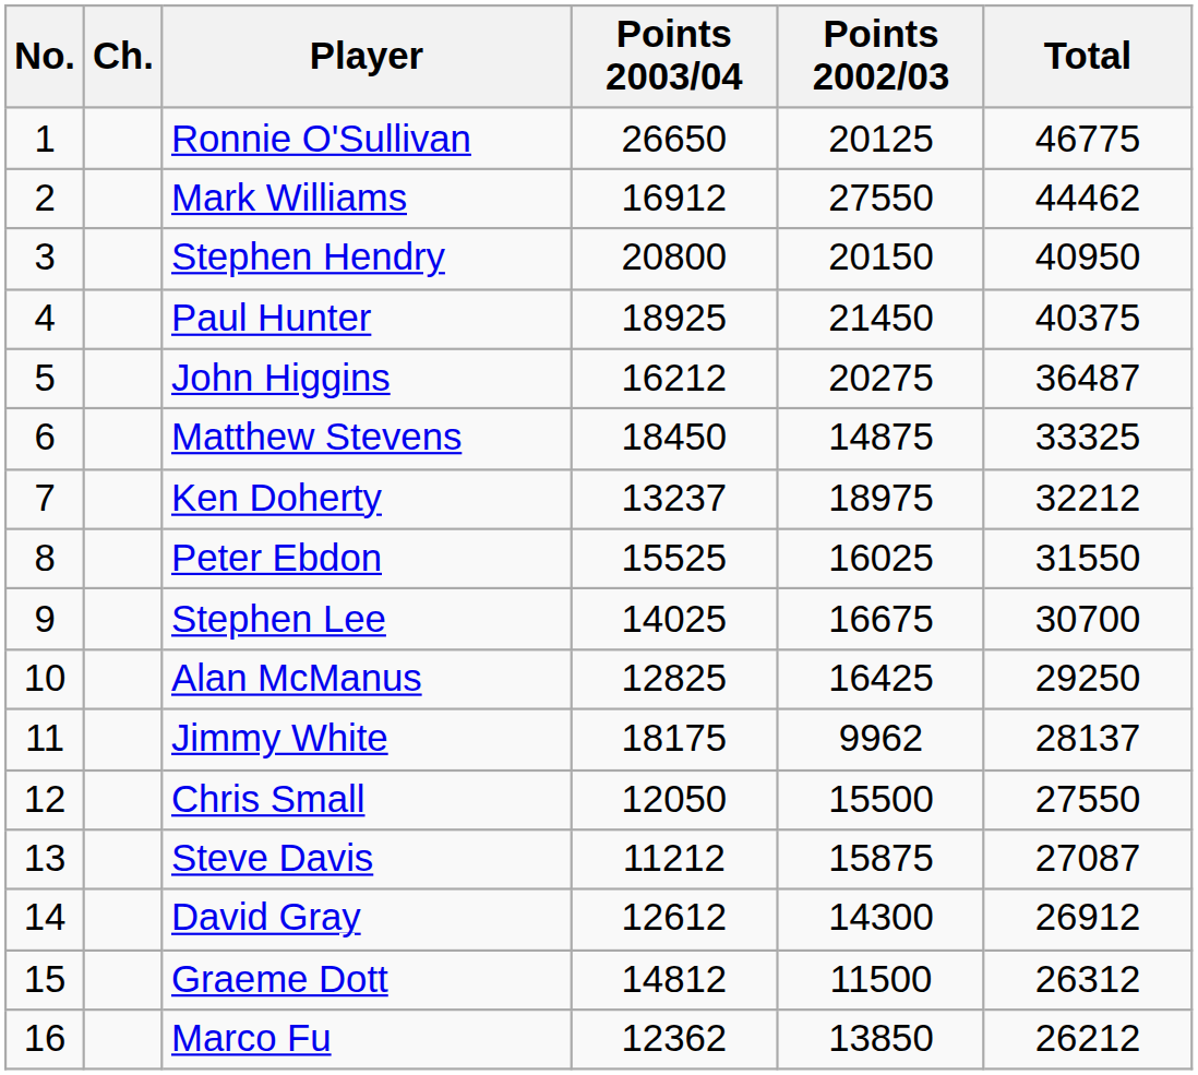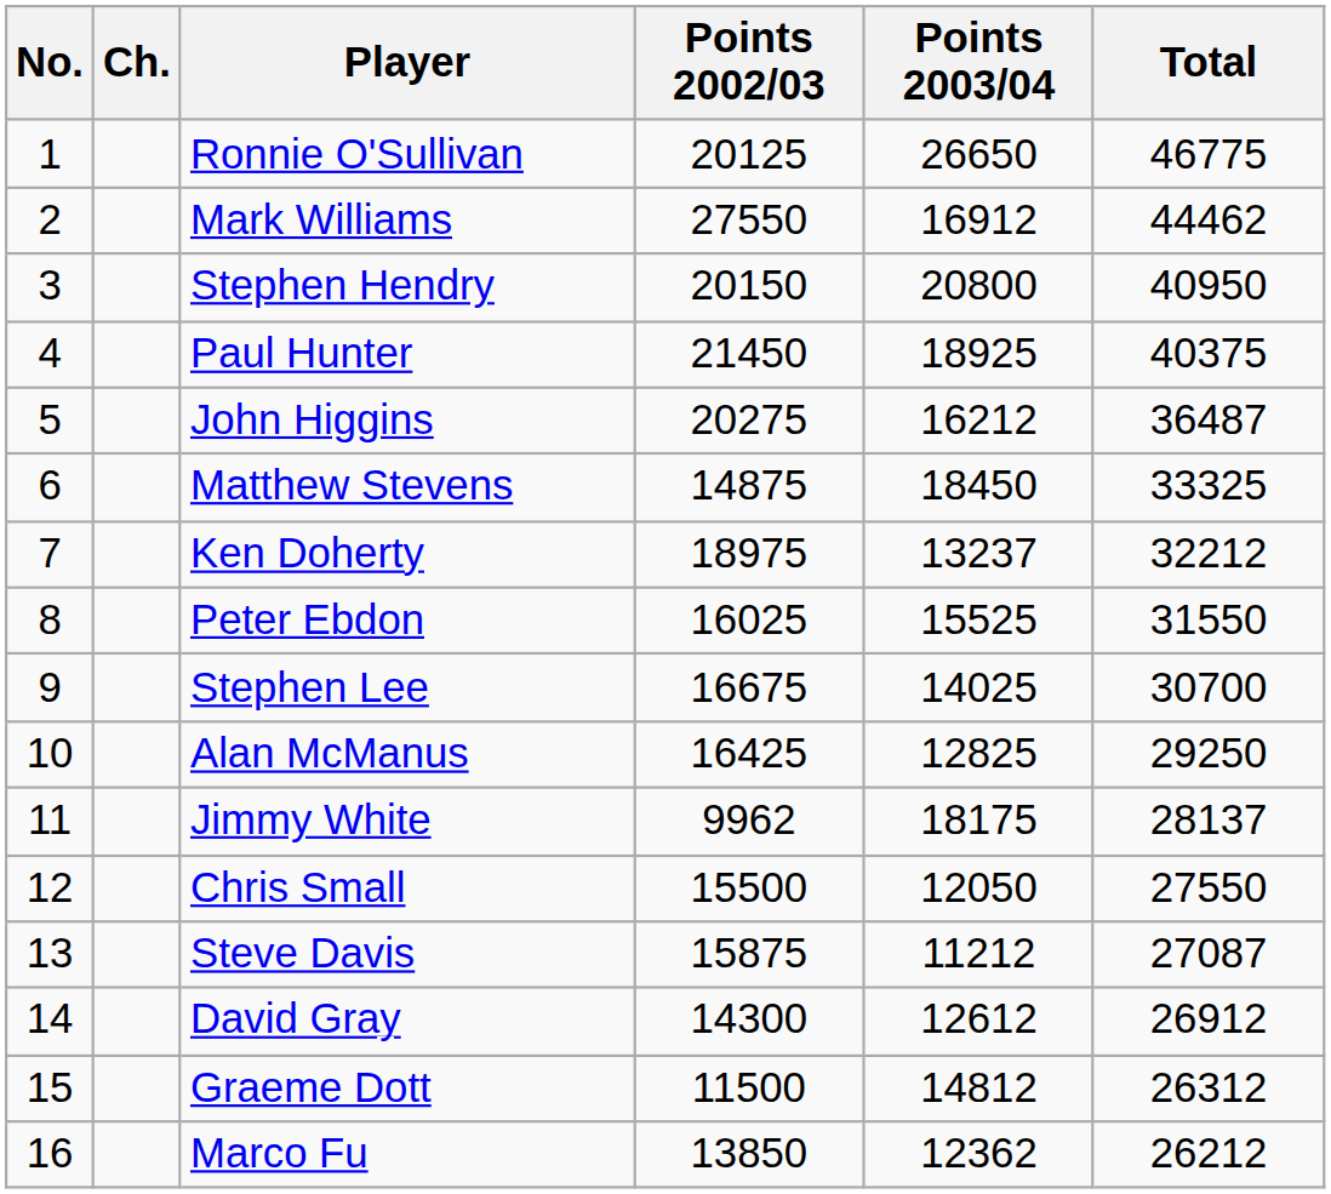 <table class="wikitable" style="text-align: center;">
 <tr>
 <th>No.</th>
 <th>Ch.</th>
 <th width=165>Player</th>
+<th width=80>Points 2002/03</th>
 <th width=80>Points 2003/04</th>
-<th width=80>Points 2002/03</th>
 <th width=80>Total</th>
 </tr>
 <tr>
 <td>1</td>
 <td></td>
 <td style="text-align:left;"> <a href='#'>Ronnie O'Sullivan</a></td>
+<td>20125</td>
 <td>26650</td>
-<td>20125</td>
 <td>46775</td>
 </tr>
 <tr>
 <td>2</td>
 <td></td>
 <td style="text-align:left;"> <a href='#'>Mark Williams</a></td>
+<td>27550</td>
 <td>16912</td>
-<td>27550</td>
 <td>44462</td>
 </tr>
 <tr>
 <td>3</td>
 <td></td>
 <td style="text-align:left;"> <a href='#'>Stephen Hendry</a></td>
+<td>20150</td>
 <td>20800</td>
-<td>20150</td>
 <td>40950</td>
 </tr>
 <tr>
 <td>4</td>
 <td></td>
 <td style="text-align:left;"> <a href='#'>Paul Hunter</a></td>
+<td>21450</td>
 <td>18925</td>
-<td>21450</td>
 <td>40375</td>
 </tr>
 <tr>
 <td>5</td>
 <td></td>
 <td style="text-align:left;"> <a href='#'>John Higgins</a></td>
+<td>20275</td>
 <td>16212</td>
-<td>20275</td>
 <td>36487</td>
 </tr>
 <tr>
 <td>6</td>
 <td></td>
 <td style="text-align:left;"> <a href='#'>Matthew Stevens</a></td>
+<td>14875</td>
 <td>18450</td>
-<td>14875</td>
 <td>33325</td>
 </tr>
 <tr>
 <td>7</td>
 <td></td>
 <td style="text-align:left;"> <a href='#'>Ken Doherty</a></td>
+<td>18975</td>
 <td>13237</td>
-<td>18975</td>
 <td>32212</td>
 </tr>
 <tr>
 <td>8</td>
 <td></td>
 <td style="text-align:left;"> <a href='#'>Peter Ebdon</a></td>
+<td>16025</td>
 <td>15525</td>
-<td>16025</td>
 <td>31550</td>
 </tr>
 <tr>
 <td>9</td>
 <td></td>
 <td style="text-align:left;"> <a href='#'>Stephen Lee</a></td>
+<td>16675</td>
 <td>14025</td>
-<td>16675</td>
 <td>30700</td>
 </tr>
 <tr>
 <td>10</td>
 <td></td>
 <td style="text-align:left;"> <a href='#'>Alan McManus</a></td>
+<td>16425</td>
 <td>12825</td>
-<td>16425</td>
 <td>29250</td>
 </tr>
 <tr>
 <td>11</td>
 <td></td>
 <td style="text-align:left;"> <a href='#'>Jimmy White</a></td>
+<td>9962</td>
 <td>18175</td>
-<td>9962</td>
 <td>28137</td>
 </tr>
 <tr>
 <td>12</td>
 <td></td>
 <td style="text-align:left;"> <a href='#'>Chris Small</a></td>
+<td>15500</td>
 <td>12050</td>
-<td>15500</td>
 <td>27550</td>
 </tr>
 <tr>
 <td>13</td>
 <td></td>
 <td style="text-align:left;"> <a href='#'>Steve Davis</a></td>
+<td>15875</td>
 <td>11212</td>
-<td>15875</td>
 <td>27087</td>
 </tr>
 <tr>
 <td>14</td>
 <td></td>
 <td style="text-align:left;"> <a href='#'>David Gray</a></td>
+<td>14300</td>
 <td>12612</td>
-<td>14300</td>
 <td>26912</td>
 </tr>
 <tr>
 <td>15</td>
 <td></td>
 <td style="text-align:left;"> <a href='#'>Graeme Dott</a></td>
+<td>11500</td>
 <td>14812</td>
-<td>11500</td>
 <td>26312</td>
 </tr>
 <tr>
 <td>16</td>
 <td></td>
 <td style="text-align:left;"> <a href='#'>Marco Fu</a></td>
+<td>13850</td>
 <td>12362</td>
-<td>13850</td>
 <td>26212</td>
 </tr>
 </table>
